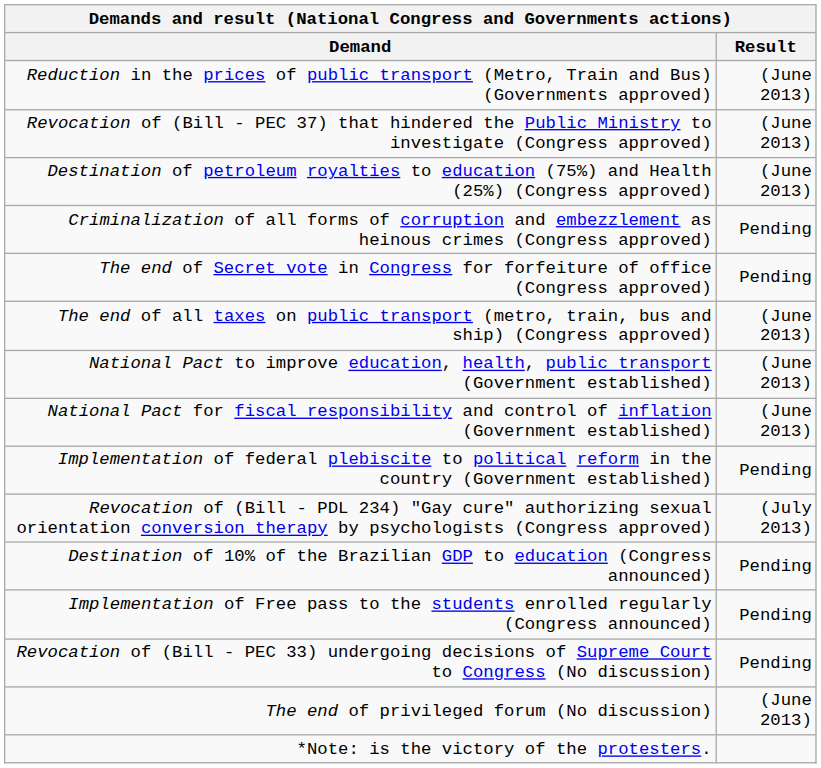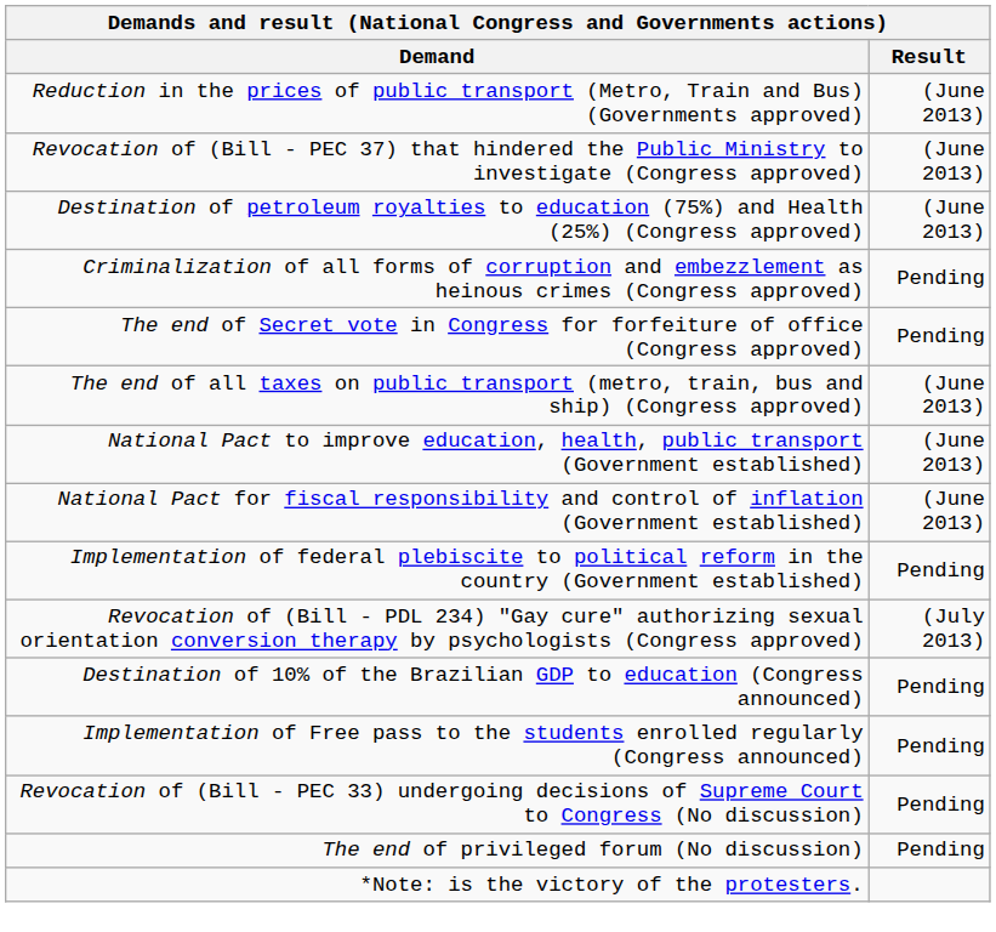 <table class="wikitable">
 <tr>
 <th colspan=2>Demands and result (National Congress and Governments actions)</th>
 </tr>
 <tr>
 <th>Demand</th>
 <th>Result</th>
 </tr>
 <tr style="text-align:right;">
 <td><em>Reduction</em> in the <a href='#'>prices</a> of <a href='#'>public transport</a> (Metro, Train and Bus) (Governments approved)</td>
 <td> (June 2013)</td>
 </tr>
 <tr style="text-align:right;">
 <td><em>Revocation</em> of (Bill - PEC 37) that hindered the <a href='#'>Public Ministry</a> to investigate (Congress approved)</td>
 <td> (June 2013)</td>
 </tr>
 <tr style="text-align:right;">
 <td><em>Destination</em> of <a href='#'>petroleum</a> <a href='#'>royalties</a> to <a href='#'>education</a> (75%) and Health (25%) (Congress approved)</td>
 <td> (June 2013)</td>
 </tr>
 <tr style="text-align:right;">
 <td><em>Criminalization</em> of all forms of <a href='#'>corruption</a> and <a href='#'>embezzlement</a> as heinous crimes (Congress approved)</td>
 <td>Pending</td>
 </tr>
 <tr style="text-align:right;">
 <td><em>The end</em> of <a href='#'>Secret vote</a> in <a href='#'>Congress</a> for forfeiture of office (Congress approved)</td>
 <td>Pending</td>
 </tr>
 <tr style="text-align:right;">
 <td><em>The end</em> of all <a href='#'>taxes</a> on <a href='#'>public transport</a> (metro, train, bus and ship) (Congress approved)</td>
 <td> (June 2013)</td>
 </tr>
 <tr style="text-align:right;">
 <td><em>National Pact</em> to improve <a href='#'>education</a>, <a href='#'>health</a>, <a href='#'>public transport</a> (Government established)</td>
 <td> (June 2013)</td>
 </tr>
 <tr style="text-align:right;">
 <td><em>National Pact</em> for <a href='#'>fiscal responsibility</a> and control of <a href='#'>inflation</a> (Government established)</td>
 <td> (June 2013)</td>
 </tr>
 <tr style="text-align:right;">
 <td><em>Implementation</em> of federal <a href='#'>plebiscite</a> to <a href='#'>political</a> <a href='#'>reform</a> in the country (Government established)</td>
 <td>Pending</td>
 </tr>
 <tr style="text-align:right;">
 <td><em>Revocation</em> of (Bill - PDL 234) "Gay cure" authorizing sexual orientation <a href='#'>conversion therapy</a> by psychologists (Congress approved)</td>
 <td> (July 2013)</td>
 </tr>
 <tr style="text-align:right;">
 <td><em>Destination</em> of 10% of the Brazilian <a href='#'>GDP</a> to <a href='#'>education</a> (Congress announced)</td>
 <td>Pending</td>
 </tr>
 <tr style="text-align:right;">
 <td><em>Implementation</em> of Free pass to the <a href='#'>students</a> enrolled regularly (Congress announced)</td>
 <td>Pending</td>
 </tr>
 <tr style="text-align:right;">
 <td><em>Revocation</em> of (Bill - PEC 33) undergoing decisions of <a href='#'>Supreme Court</a> to <a href='#'>Congress</a> (No discussion)</td>
 <td>Pending</td>
 </tr>
 <tr style="text-align:right;">
 <td><em>The end</em> of privileged forum (No discussion)</td>
-<td> (June 2013)</td>
+<td>Pending</td>
 </tr>
 <tr style="text-align:right;">
 <td>*Note:  is the victory of the <a href='#'>protesters</a>.</td>
 <td></td>
 </tr>
 </table>
